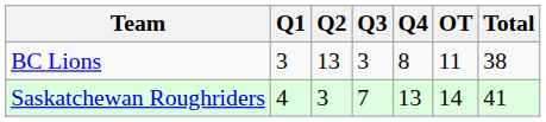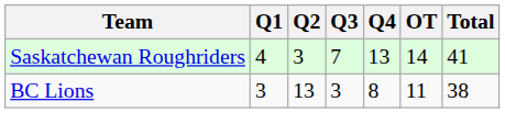 <table class="wikitable">
 <tr>
 <th>Team</th>
 <th>Q1</th>
 <th>Q2</th>
 <th>Q3</th>
 <th>Q4</th>
 <th>OT</th>
 <th>Total</th>
 </tr>
+<tr style="background-color:#DDFFDD">
+<td><a href='#'>Saskatchewan Roughriders</a></td>
+<td>4</td>
+<td>3</td>
+<td>7</td>
+<td>13</td>
+<td>14</td>
+<td>41</td>
+</tr>
 <tr>
 <td><a href='#'>BC Lions</a></td>
 <td>3</td>
 <td>13</td>
 <td>3</td>
 <td>8</td>
 <td>11</td>
 <td>38</td>
 </tr>
-<tr style="background-color:#DDFFDD">
-<td><a href='#'>Saskatchewan Roughriders</a></td>
-<td>4</td>
-<td>3</td>
-<td>7</td>
-<td>13</td>
-<td>14</td>
-<td>41</td>
-</tr>
 </table>
